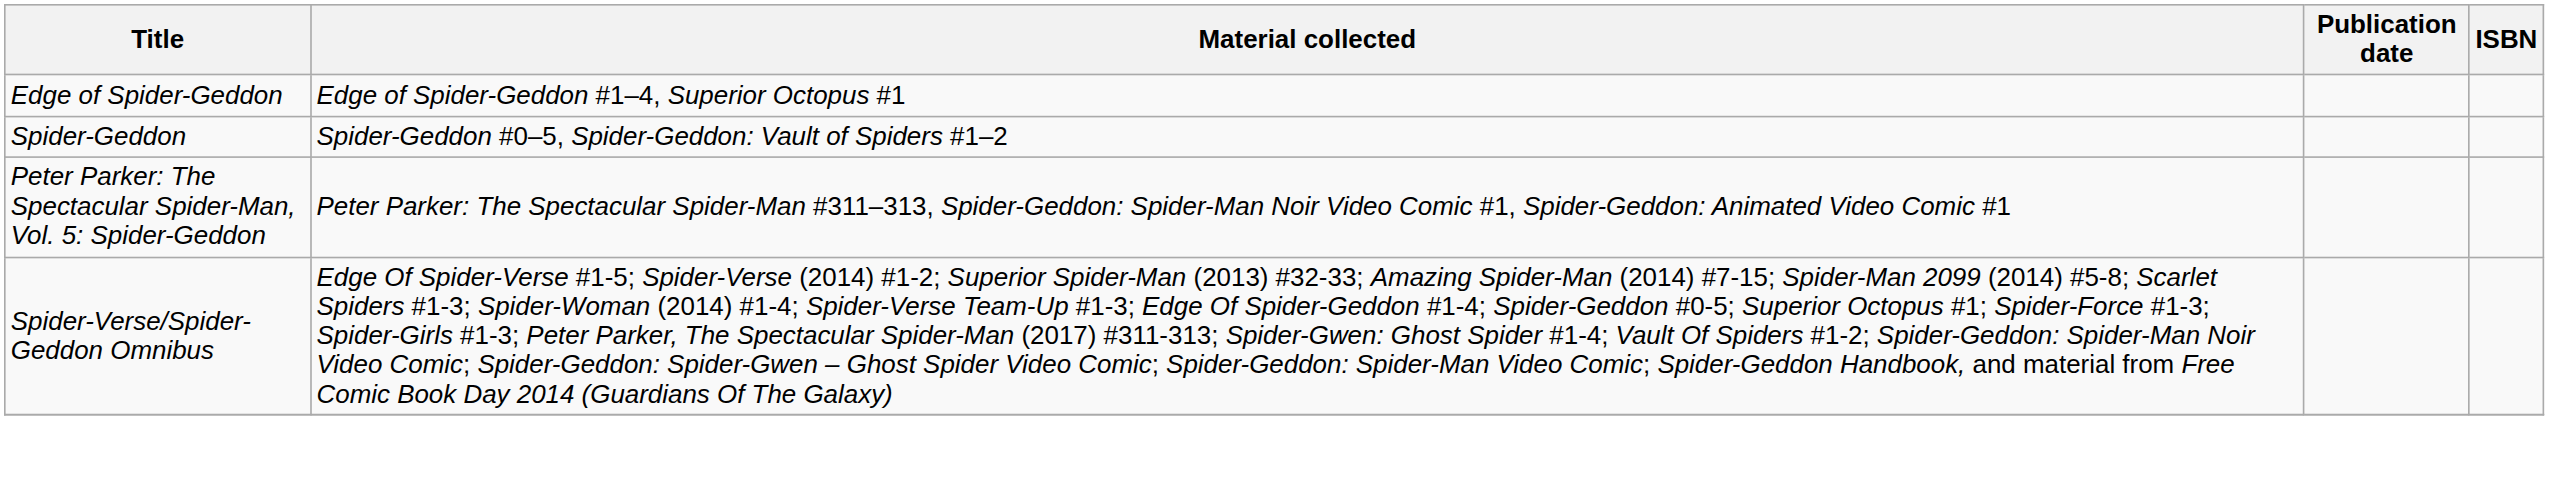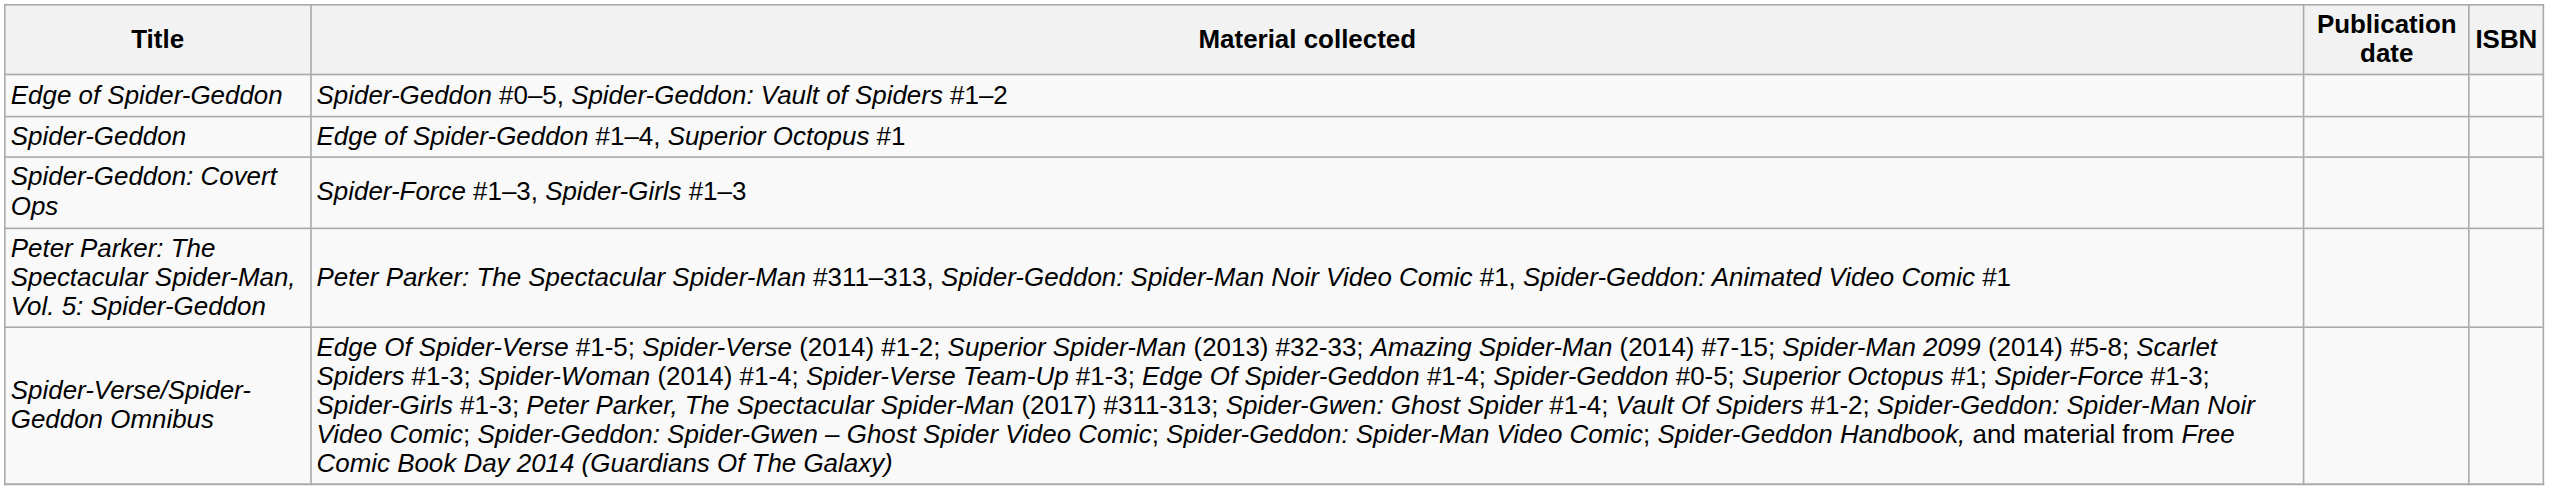 <table class="wikitable sortable">
 <tr>
 <th>Title</th>
 <th>Material collected</th>
 <th class="unsortable">Publication date</th>
 <th>ISBN</th>
 </tr>
 <tr>
 <td><em>Edge of Spider-Geddon</em></td>
+<td><em>Spider-Geddon</em> #0–5, <em>Spider-Geddon: Vault of Spiders</em> #1–2</td>
+<td></td>
+<td></td>
+</tr>
+<tr>
+<td><em>Spider-Geddon</em></td>
 <td><em>Edge of Spider-Geddon</em> #1–4, <em>Superior Octopus</em> #1</td>
 <td></td>
 <td></td>
 </tr>
 <tr>
-<td><em>Spider-Geddon</em></td>
-<td><em>Spider-Geddon</em> #0–5, <em>Spider-Geddon: Vault of Spiders</em> #1–2</td>
+<td><em>Spider-Geddon: Covert Ops</em></td>
+<td><em>Spider-Force</em> #1–3, <em>Spider-Girls</em> #1–3</td>
 <td></td>
 <td></td>
 </tr>
 <tr>
 <td><em>Peter Parker: The Spectacular Spider-Man, Vol. 5: Spider-Geddon</em></td>
 <td><em>Peter Parker: The Spectacular Spider-Man</em> #311–313, <em>Spider-Geddon: Spider-Man Noir Video Comic</em> #1, <em>Spider-Geddon: Animated Video Comic</em> #1</td>
 <td></td>
 <td></td>
 </tr>
 <tr>
 <td><em>Spider-Verse/Spider-Geddon Omnibus</em></td>
 <td><em>Edge Of Spider-Verse</em> #1-5; <em>Spider-Verse</em> (2014) #1-2; <em>Superior Spider-Man</em> (2013) #32-33; <em>Amazing Spider-Man</em> (2014) #7-15; <em>Spider-Man 2099</em> (2014) #5-8; <em>Scarlet Spiders</em> #1-3; <em>Spider-Woman</em> (2014) #1-4; <em>Spider-Verse Team-Up</em> #1-3; <em>Edge Of Spider-Geddon</em> #1-4; <em>Spider-Geddon</em> #0-5; <em>Superior Octopus</em> #1; <em>Spider-Force</em> #1-3; <em>Spider-Girls</em> #1-3; <em>Peter Parker, The Spectacular Spider-Man</em> (2017) #311-313; <em>Spider-Gwen: Ghost Spider</em> #1-4; <em>Vault Of Spiders</em> #1-2; <em>Spider-Geddon: Spider-Man Noir Video Comic</em>; <em>Spider-Geddon: Spider-Gwen – Ghost Spider Video Comic</em>; <em>Spider-Geddon: Spider-Man Video Comic</em>; <em>Spider-Geddon Handbook,</em> and material from <em>Free Comic Book Day 2014 (Guardians Of The Galaxy)</em></td>
 <td></td>
 <td></td>
 </tr>
 <tr>
 </tr>
 </table>
